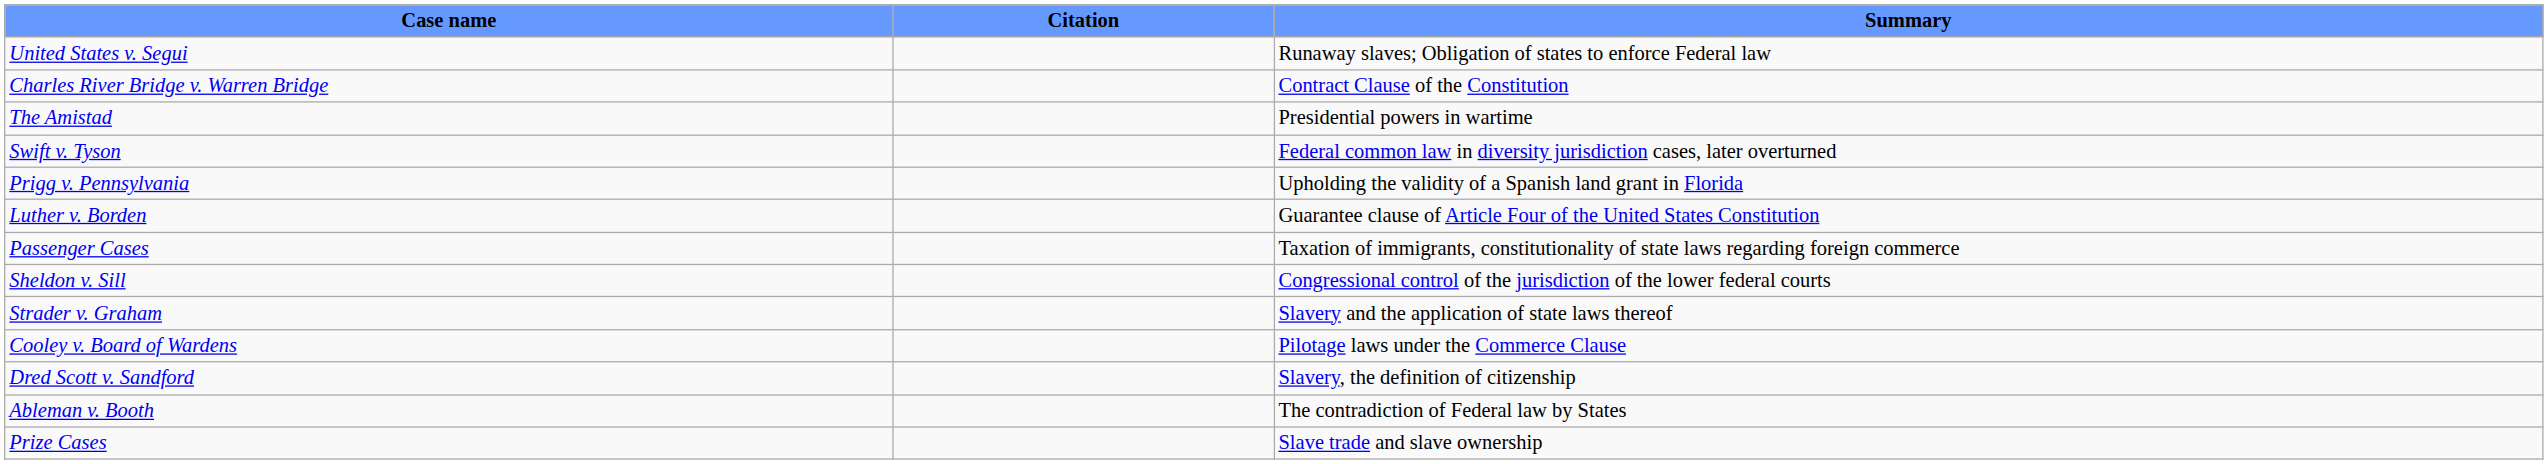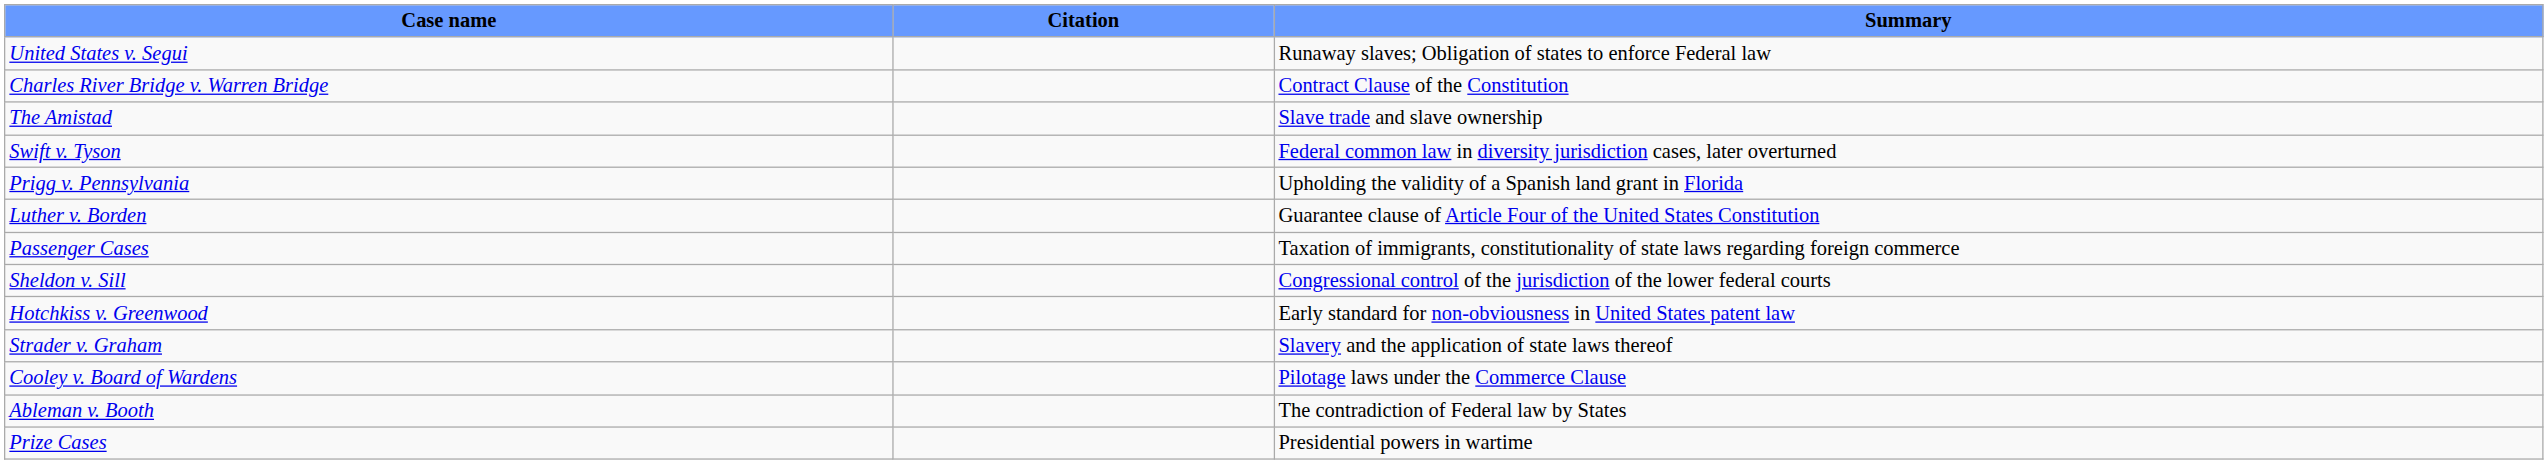 <table class="wikitable" style="margin:auto;width:100%">
 <tr>
 <th style="background:#6699FF">Case name</th>
 <th style="background:#6699FF;width:15%">Citation</th>
 <th style="background:#6699FF;width:50%">Summary</th>
 </tr>
 <tr>
 <td><em><a href='#'>United States v. Segui</a></em></td>
 <td></td>
 <td>Runaway slaves; Obligation of states to enforce Federal law</td>
 </tr>
 <tr>
 <td><em><a href='#'>Charles River Bridge v. Warren Bridge</a></em></td>
 <td></td>
 <td><a href='#'>Contract Clause</a> of the <a href='#'>Constitution</a></td>
 </tr>
 <tr>
 <td><em><a href='#'>The Amistad</a></em></td>
 <td></td>
-<td>Presidential powers in wartime</td>
+<td><a href='#'>Slave trade</a> and slave ownership</td>
 </tr>
 <tr>
 <td><em><a href='#'>Swift v. Tyson</a></em></td>
 <td></td>
 <td><a href='#'>Federal common law</a> in <a href='#'>diversity jurisdiction</a> cases, later overturned</td>
 </tr>
 <tr>
 <td><em><a href='#'>Prigg v. Pennsylvania</a></em></td>
 <td></td>
 <td>Upholding the validity of a Spanish land grant in <a href='#'>Florida</a></td>
 </tr>
 <tr>
 <td><em><a href='#'>Luther v. Borden</a></em></td>
 <td></td>
 <td>Guarantee clause of <a href='#'>Article Four of the United States Constitution</a></td>
 </tr>
 <tr>
 <td><em><a href='#'>Passenger Cases</a></em></td>
 <td></td>
 <td>Taxation of immigrants, constitutionality of state laws regarding foreign commerce</td>
 </tr>
 <tr>
 <td><em><a href='#'>Sheldon v. Sill</a></em></td>
 <td></td>
 <td><a href='#'>Congressional control</a> of the <a href='#'>jurisdiction</a> of the lower federal courts</td>
 </tr>
 <tr>
+<td><em><a href='#'>Hotchkiss v. Greenwood</a></em></td>
+<td></td>
+<td>Early standard for <a href='#'>non-obviousness</a> in <a href='#'>United States patent law</a></td>
+</tr>
+<tr>
 <td><em><a href='#'>Strader v. Graham</a></em></td>
 <td></td>
 <td><a href='#'>Slavery</a> and the application of state laws thereof</td>
 </tr>
 <tr>
 <td><em><a href='#'>Cooley v. Board of Wardens</a></em></td>
 <td></td>
 <td><a href='#'>Pilotage</a> laws under the <a href='#'>Commerce Clause</a></td>
 </tr>
 <tr>
-<td><em><a href='#'>Dred Scott v. Sandford</a></em></td>
-<td></td>
-<td><a href='#'>Slavery</a>, the definition of citizenship</td>
-</tr>
-<tr>
 <td><em><a href='#'>Ableman v. Booth</a></em></td>
 <td></td>
 <td>The contradiction of Federal law by States</td>
 </tr>
 <tr>
 <td><em><a href='#'>Prize Cases</a></em></td>
 <td></td>
-<td><a href='#'>Slave trade</a> and slave ownership</td>
+<td>Presidential powers in wartime</td>
 </tr>
 </table>
